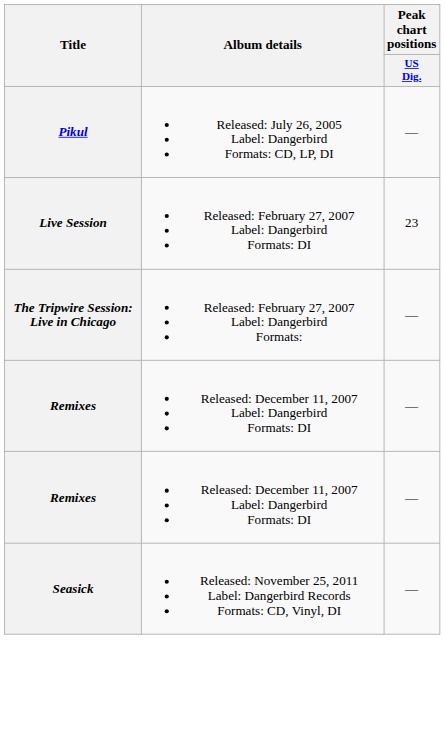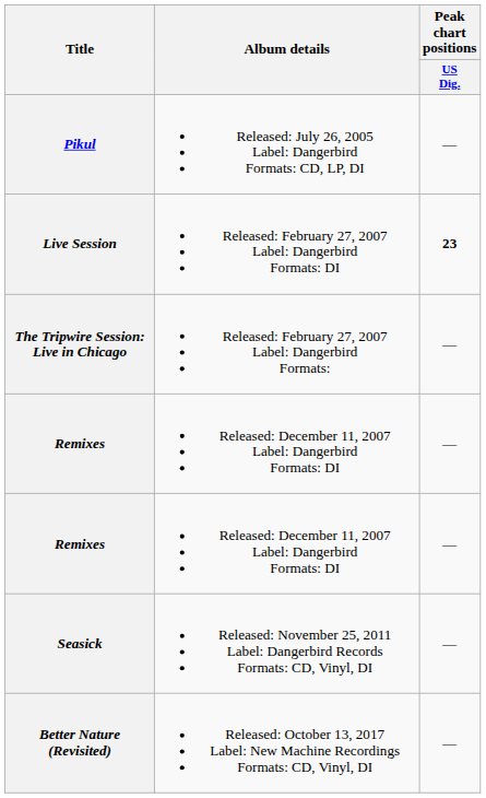 <table class="wikitable plainrowheaders" style="text-align:center;">
 <tr>
 <th scope="col" rowspan="2" style="width:10em;">Title</th>
 <th scope="col" rowspan="2" style="width:18em;">Album details</th>
 <th scope="col" colspan="1">Peak chart positions</th>
 </tr>
 <tr>
 <th scope="col" style="width:2.5em;font-size:85%"><a href='#'>US<br>Dig.</a><br></th>
 </tr>
 <tr>
 <th scope="row"><em><a href='#'>Pikul</a></em></th>
 <td><br><ul><li>Released: July 26, 2005</li><li>Label: Dangerbird</li><li>Formats: CD, LP, DI</li></ul></td>
 <td>—</td>
 </tr>
 <tr>
 <th scope="row"><em>Live Session</em></th>
 <td><br><ul><li>Released: February 27, 2007</li><li>Label: Dangerbird</li><li>Formats: DI</li></ul></td>
-<td>23</td>
+<td><strong>23</strong></td>
 </tr>
 <tr>
 <th scope="row"><em>The Tripwire Session: Live in Chicago</em></th>
 <td><br><ul><li>Released: February 27, 2007</li><li>Label: Dangerbird</li><li>Formats:</li></ul></td>
 <td>—</td>
 </tr>
 <tr>
 <th scope="row"><em>Remixes</em></th>
 <td><br><ul><li>Released: December 11, 2007</li><li>Label: Dangerbird</li><li>Formats: DI</li></ul></td>
 <td>—</td>
 </tr>
 <tr>
 <th scope="row"><em>Remixes</em></th>
 <td><br><ul><li>Released: December 11, 2007</li><li>Label: Dangerbird</li><li>Formats: DI</li></ul></td>
 <td>—</td>
 </tr>
 <tr>
 <th scope="row"><em>Seasick</em></th>
 <td><br><ul><li>Released: November 25, 2011</li><li>Label: Dangerbird Records</li><li>Formats: CD, Vinyl, DI</li></ul></td>
 <td>—</td>
 </tr>
+<tr>
+<th scope="row"><em>Better Nature (Revisited)</em></th>
+<td><br><ul><li>Released: October 13, 2017</li><li>Label: New Machine Recordings</li><li>Formats: CD, Vinyl, DI</li></ul></td>
+<td>—</td>
+</tr>
 </table>
